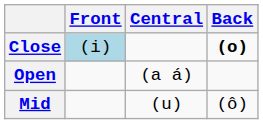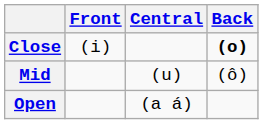 <table class="wikitable" style="text-align: center;">
 <tr>
 <th></th>
 <th><a href='#'>Front</a></th>
 <th><a href='#'>Central</a></th>
 <th><a href='#'>Back</a></th>
 </tr>
 <tr>
 <th><a href='#'>Close</a></th>
-<td style="background: lightblue;"> (i)</td>
+<td> (i)</td>
 <td></td>
 <td><strong> (o)</strong></td>
+</tr>
+<tr>
+<th><a href='#'>Mid</a></th>
+<td></td>
+<td> (u)</td>
+<td> (ô)</td>
 </tr>
 <tr>
 <th><a href='#'>Open</a></th>
 <td></td>
 <td>  (a á)</td>
 <td></td>
 </tr>
-<tr>
-<th><a href='#'>Mid</a></th>
-<td></td>
-<td> (u)</td>
-<td> (ô)</td>
-</tr>
 </table>
